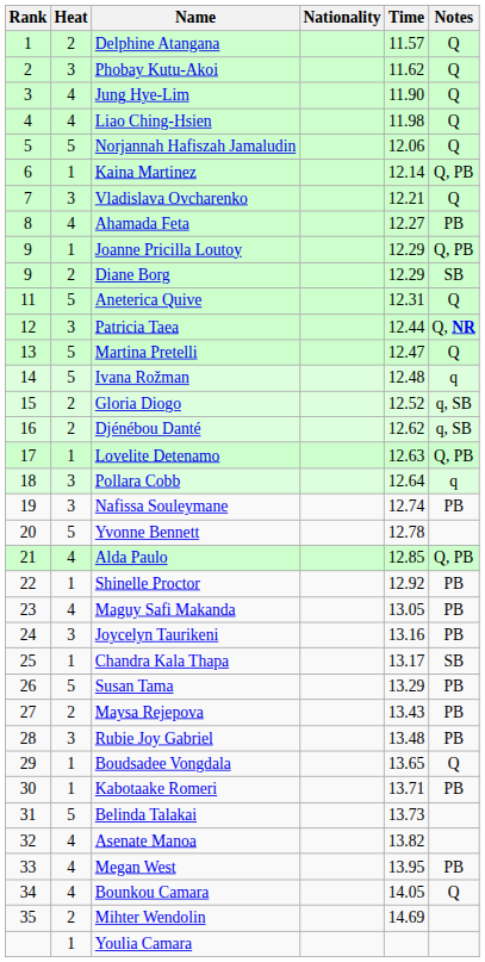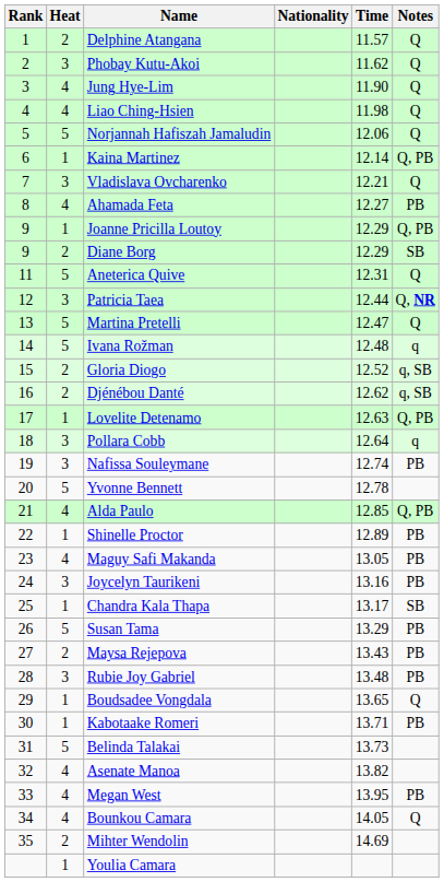 <table class="wikitable sortable" style="text-align:center">
 <tr>
 <th>Rank</th>
 <th>Heat</th>
 <th>Name</th>
 <th>Nationality</th>
 <th>Time</th>
 <th>Notes</th>
 </tr>
 <tr bgcolor=ccffcc>
 <td>1</td>
 <td>2</td>
 <td align=left><a href='#'>Delphine Atangana</a></td>
 <td align=left></td>
 <td>11.57</td>
 <td>Q</td>
 </tr>
 <tr bgcolor=ccffcc>
 <td>2</td>
 <td>3</td>
 <td align=left><a href='#'>Phobay Kutu-Akoi</a></td>
 <td align=left></td>
 <td>11.62</td>
 <td>Q</td>
 </tr>
 <tr bgcolor=ccffcc>
 <td>3</td>
 <td>4</td>
 <td align=left><a href='#'>Jung Hye-Lim</a></td>
 <td align=left></td>
 <td>11.90</td>
 <td>Q</td>
 </tr>
 <tr bgcolor=ccffcc>
 <td>4</td>
 <td>4</td>
 <td align=left><a href='#'>Liao Ching-Hsien</a></td>
 <td align=left></td>
 <td>11.98</td>
 <td>Q</td>
 </tr>
 <tr bgcolor=ccffcc>
 <td>5</td>
 <td>5</td>
 <td align=left><a href='#'>Norjannah Hafiszah Jamaludin</a></td>
 <td align=left></td>
 <td>12.06</td>
 <td>Q</td>
 </tr>
 <tr bgcolor=ccffcc>
 <td>6</td>
 <td>1</td>
 <td align=left><a href='#'>Kaina Martinez</a></td>
 <td align=left></td>
 <td>12.14</td>
 <td>Q, PB</td>
 </tr>
 <tr bgcolor=ccffcc>
 <td>7</td>
 <td>3</td>
 <td align=left><a href='#'>Vladislava Ovcharenko</a></td>
 <td align=left></td>
 <td>12.21</td>
 <td>Q</td>
 </tr>
 <tr bgcolor=ccffcc>
 <td>8</td>
 <td>4</td>
 <td align=left><a href='#'>Ahamada Feta</a></td>
 <td align=left></td>
 <td>12.27</td>
 <td>PB</td>
 </tr>
 <tr bgcolor=ccffcc>
 <td>9</td>
 <td>1</td>
 <td align=left><a href='#'>Joanne Pricilla Loutoy</a></td>
 <td align=left></td>
 <td>12.29</td>
 <td>Q, PB</td>
 </tr>
 <tr bgcolor=ccffcc>
 <td>9</td>
 <td>2</td>
 <td align=left><a href='#'>Diane Borg</a></td>
 <td align=left></td>
 <td>12.29</td>
 <td>SB</td>
 </tr>
 <tr bgcolor=ccffcc>
 <td>11</td>
 <td>5</td>
 <td align=left><a href='#'>Aneterica Quive</a></td>
 <td align=left></td>
 <td>12.31</td>
 <td>Q</td>
 </tr>
 <tr bgcolor=ccffcc>
 <td>12</td>
 <td>3</td>
 <td align=left><a href='#'>Patricia Taea</a></td>
 <td align=left></td>
 <td>12.44</td>
 <td>Q, <strong><a href='#'>NR</a></strong></td>
 </tr>
 <tr bgcolor=ccffcc>
 <td>13</td>
 <td>5</td>
 <td align=left><a href='#'>Martina Pretelli</a></td>
 <td align=left></td>
 <td>12.47</td>
 <td>Q</td>
 </tr>
 <tr bgcolor=ddffdd>
 <td>14</td>
 <td>5</td>
 <td align=left><a href='#'>Ivana Rožman</a></td>
 <td align=left></td>
 <td>12.48</td>
 <td>q</td>
 </tr>
 <tr bgcolor=ddffdd>
 <td>15</td>
 <td>2</td>
 <td align=left><a href='#'>Gloria Diogo</a></td>
 <td align=left></td>
 <td>12.52</td>
 <td>q, SB</td>
 </tr>
 <tr bgcolor=ddffdd>
 <td>16</td>
 <td>2</td>
 <td align=left><a href='#'>Djénébou Danté</a></td>
 <td align=left></td>
 <td>12.62</td>
 <td>q, SB</td>
 </tr>
 <tr bgcolor=ccffcc>
 <td>17</td>
 <td>1</td>
 <td align=left><a href='#'>Lovelite Detenamo</a></td>
 <td align=left></td>
 <td>12.63</td>
 <td>Q, PB</td>
 </tr>
 <tr bgcolor=ddffdd>
 <td>18</td>
 <td>3</td>
 <td align=left><a href='#'>Pollara Cobb</a></td>
 <td align=left></td>
 <td>12.64</td>
 <td>q</td>
 </tr>
 <tr>
 <td>19</td>
 <td>3</td>
 <td align=left><a href='#'>Nafissa Souleymane</a></td>
 <td align=left></td>
 <td>12.74</td>
 <td>PB</td>
 </tr>
 <tr>
 <td>20</td>
 <td>5</td>
 <td align=left><a href='#'>Yvonne Bennett</a></td>
 <td align=left></td>
 <td>12.78</td>
 <td></td>
 </tr>
 <tr bgcolor=ccffcc>
 <td>21</td>
 <td>4</td>
 <td align=left><a href='#'>Alda Paulo</a></td>
 <td align=left></td>
 <td>12.85</td>
 <td>Q, PB</td>
 </tr>
 <tr>
 <td>22</td>
 <td>1</td>
 <td align=left><a href='#'>Shinelle Proctor</a></td>
 <td align=left></td>
-<td>12.92</td>
+<td>12.89</td>
 <td>PB</td>
 </tr>
 <tr>
 <td>23</td>
 <td>4</td>
 <td align=left><a href='#'>Maguy Safi Makanda</a></td>
 <td align=left></td>
 <td>13.05</td>
 <td>PB</td>
 </tr>
 <tr>
 <td>24</td>
 <td>3</td>
 <td align=left><a href='#'>Joycelyn Taurikeni</a></td>
 <td align=left></td>
 <td>13.16</td>
 <td>PB</td>
 </tr>
 <tr>
 <td>25</td>
 <td>1</td>
 <td align=left><a href='#'>Chandra Kala Thapa</a></td>
 <td align=left></td>
 <td>13.17</td>
 <td>SB</td>
 </tr>
 <tr>
 <td>26</td>
 <td>5</td>
 <td align=left><a href='#'>Susan Tama</a></td>
 <td align=left></td>
 <td>13.29</td>
 <td>PB</td>
 </tr>
 <tr>
 <td>27</td>
 <td>2</td>
 <td align=left><a href='#'>Maysa Rejepova</a></td>
 <td align=left></td>
 <td>13.43</td>
 <td>PB</td>
 </tr>
 <tr>
 <td>28</td>
 <td>3</td>
 <td align=left><a href='#'>Rubie Joy Gabriel</a></td>
 <td align=left></td>
 <td>13.48</td>
 <td>PB</td>
 </tr>
 <tr>
 <td>29</td>
 <td>1</td>
 <td align=left><a href='#'>Boudsadee Vongdala</a></td>
 <td align=left></td>
 <td>13.65</td>
 <td>Q</td>
 </tr>
 <tr>
 <td>30</td>
 <td>1</td>
 <td align=left><a href='#'>Kabotaake Romeri</a></td>
 <td align=left></td>
 <td>13.71</td>
 <td>PB</td>
 </tr>
 <tr>
 <td>31</td>
 <td>5</td>
 <td align=left><a href='#'>Belinda Talakai</a></td>
 <td align=left></td>
 <td>13.73</td>
 <td></td>
 </tr>
 <tr>
 <td>32</td>
 <td>4</td>
 <td align=left><a href='#'>Asenate Manoa</a></td>
 <td align=left></td>
 <td>13.82</td>
 <td></td>
 </tr>
 <tr>
 <td>33</td>
 <td>4</td>
 <td align=left><a href='#'>Megan West</a></td>
 <td align=left></td>
 <td>13.95</td>
 <td>PB</td>
 </tr>
 <tr>
 <td>34</td>
 <td>4</td>
 <td align=left><a href='#'>Bounkou Camara</a></td>
 <td align=left></td>
 <td>14.05</td>
 <td>Q</td>
 </tr>
 <tr>
 <td>35</td>
 <td>2</td>
 <td align=left><a href='#'>Mihter Wendolin</a></td>
 <td align=left></td>
 <td>14.69</td>
 <td></td>
 </tr>
 <tr>
 <td></td>
 <td>1</td>
 <td align=left><a href='#'>Youlia Camara</a></td>
 <td align=left></td>
 <td></td>
 <td></td>
 </tr>
 </table>
